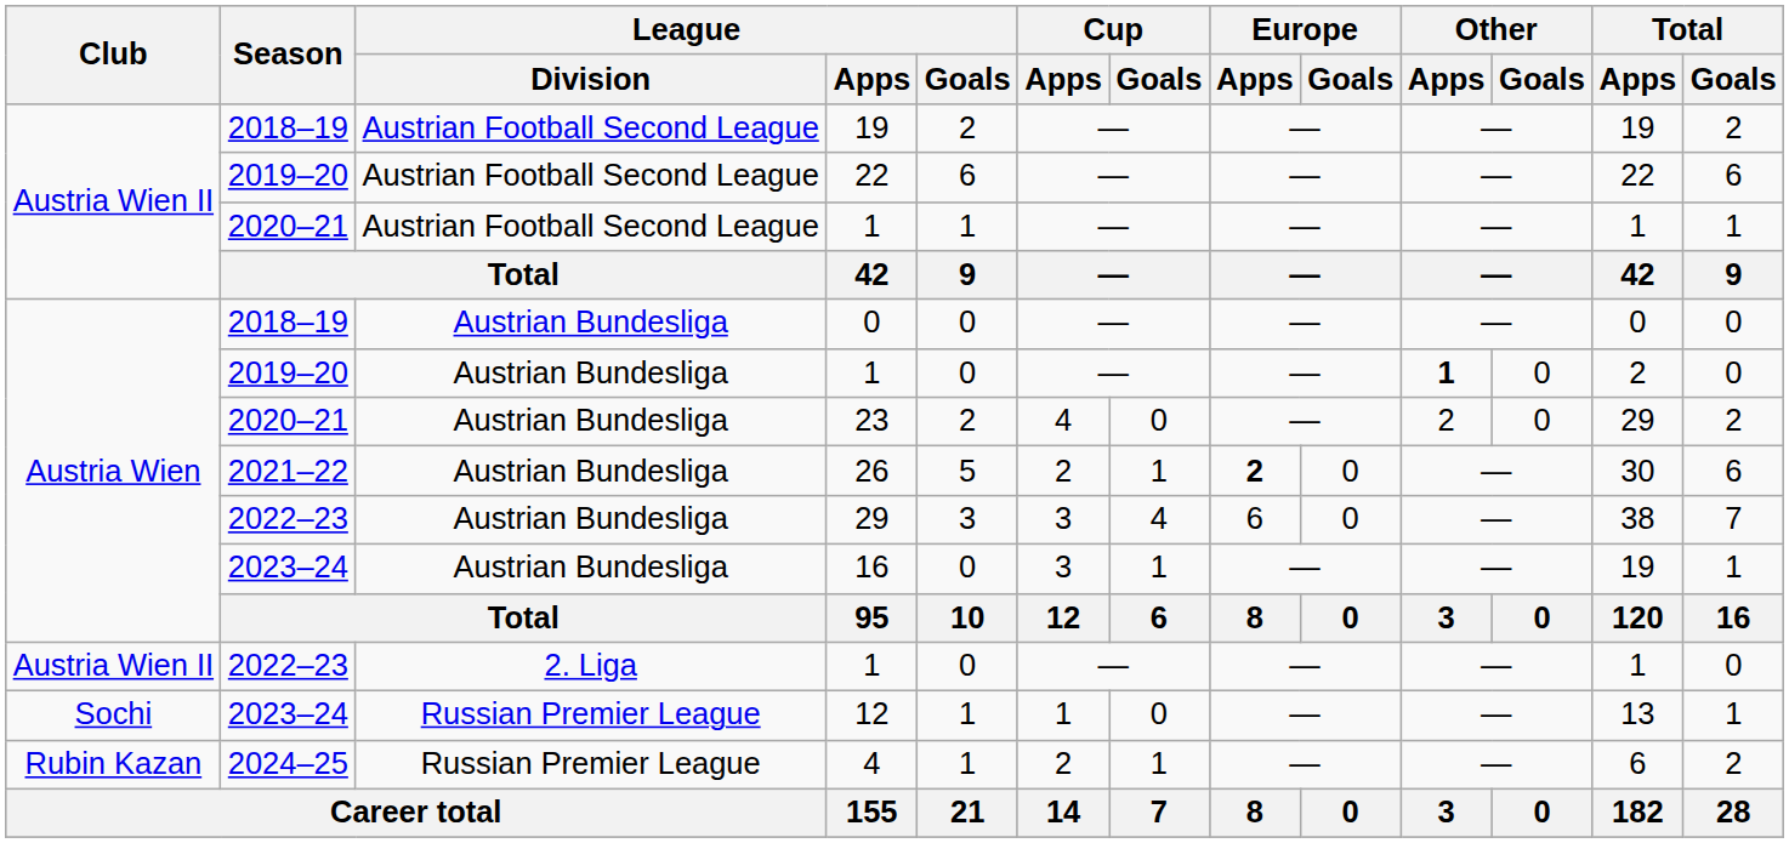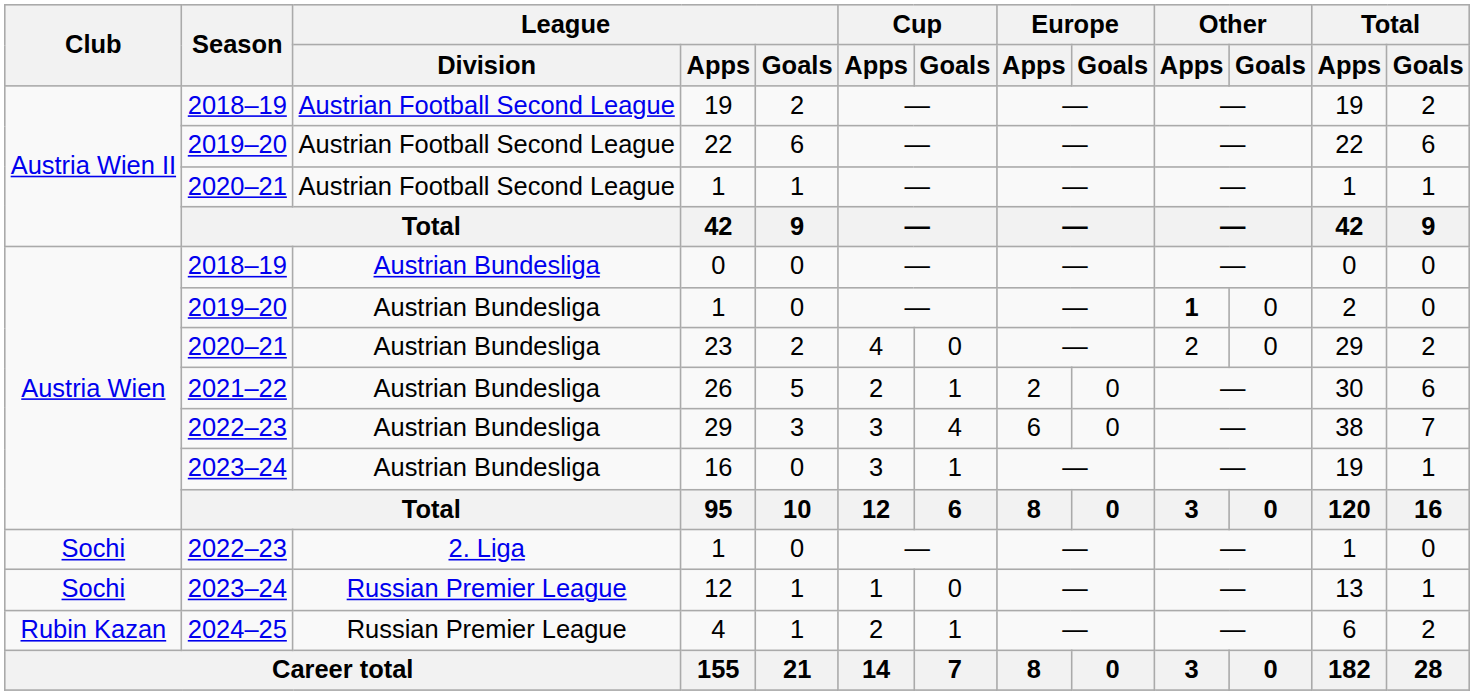 <table class=wikitable style=text-align:center>
 <tr>
 <th rowspan="2">Club</th>
 <th rowspan="2">Season</th>
 <th colspan="3">League</th>
 <th colspan="2">Cup</th>
 <th colspan="2">Europe</th>
 <th colspan="2">Other</th>
 <th colspan="2">Total</th>
 </tr>
 <tr>
 <th>Division</th>
 <th>Apps</th>
 <th>Goals</th>
 <th>Apps</th>
 <th>Goals</th>
 <th>Apps</th>
 <th>Goals</th>
 <th>Apps</th>
 <th>Goals</th>
 <th>Apps</th>
 <th>Goals</th>
 </tr>
 <tr>
 <td rowspan=4><a href='#'>Austria Wien II</a></td>
 <td><a href='#'>2018–19</a></td>
 <td><a href='#'>Austrian Football Second League</a></td>
 <td>19</td>
 <td>2</td>
 <td colspan="2">—</td>
 <td colspan="2">—</td>
 <td colspan="2">—</td>
 <td>19</td>
 <td>2</td>
 </tr>
 <tr>
 <td><a href='#'>2019–20</a></td>
 <td>Austrian Football Second League</td>
 <td>22</td>
 <td>6</td>
 <td colspan="2">—</td>
 <td colspan="2">—</td>
 <td colspan="2">—</td>
 <td>22</td>
 <td>6</td>
 </tr>
 <tr>
 <td><a href='#'>2020–21</a></td>
 <td>Austrian Football Second League</td>
 <td>1</td>
 <td>1</td>
 <td colspan="2">—</td>
 <td colspan="2">—</td>
 <td colspan="2">—</td>
 <td>1</td>
 <td>1</td>
 </tr>
 <tr>
 <th colspan="2">Total</th>
 <th>42</th>
 <th>9</th>
 <th colspan="2">—</th>
 <th colspan="2">—</th>
 <th colspan="2">—</th>
 <th>42</th>
 <th>9</th>
 </tr>
 <tr>
 <td rowspan=7><a href='#'>Austria Wien</a></td>
 <td><a href='#'>2018–19</a></td>
 <td><a href='#'>Austrian Bundesliga</a></td>
 <td>0</td>
 <td>0</td>
 <td colspan="2">—</td>
 <td colspan="2">—</td>
 <td colspan="2">—</td>
 <td>0</td>
 <td>0</td>
 </tr>
 <tr>
 <td><a href='#'>2019–20</a></td>
 <td>Austrian Bundesliga</td>
 <td>1</td>
 <td>0</td>
 <td colspan="2">—</td>
 <td colspan="2">—</td>
 <td><strong>1</strong></td>
 <td>0</td>
 <td>2</td>
 <td>0</td>
 </tr>
 <tr>
 <td><a href='#'>2020–21</a></td>
 <td>Austrian Bundesliga</td>
 <td>23</td>
 <td>2</td>
 <td>4</td>
 <td>0</td>
 <td colspan="2">—</td>
 <td>2</td>
 <td>0</td>
 <td>29</td>
 <td>2</td>
 </tr>
 <tr>
 <td><a href='#'>2021–22</a></td>
 <td>Austrian Bundesliga</td>
 <td>26</td>
 <td>5</td>
 <td>2</td>
 <td>1</td>
-<td><strong>2</strong></td>
+<td>2</td>
 <td>0</td>
 <td colspan="2">—</td>
 <td>30</td>
 <td>6</td>
 </tr>
 <tr>
 <td><a href='#'>2022–23</a></td>
 <td>Austrian Bundesliga</td>
 <td>29</td>
 <td>3</td>
 <td>3</td>
 <td>4</td>
 <td>6</td>
 <td>0</td>
 <td colspan="2">—</td>
 <td>38</td>
 <td>7</td>
 </tr>
 <tr>
 <td><a href='#'>2023–24</a></td>
 <td>Austrian Bundesliga</td>
 <td>16</td>
 <td>0</td>
 <td>3</td>
 <td>1</td>
 <td colspan="2">—</td>
 <td colspan="2">—</td>
 <td>19</td>
 <td>1</td>
 </tr>
 <tr>
 <th colspan="2">Total</th>
 <th>95</th>
 <th>10</th>
 <th>12</th>
 <th>6</th>
 <th>8</th>
 <th>0</th>
 <th>3</th>
 <th>0</th>
 <th>120</th>
 <th>16</th>
 </tr>
 <tr>
-<td><a href='#'>Austria Wien II</a></td>
+<td><a href='#'>Sochi</a></td>
 <td><a href='#'>2022–23</a></td>
 <td><a href='#'>2. Liga</a></td>
 <td>1</td>
 <td>0</td>
 <td colspan="2">—</td>
 <td colspan="2">—</td>
 <td colspan="2">—</td>
 <td>1</td>
 <td>0</td>
 </tr>
 <tr>
 <td><a href='#'>Sochi</a></td>
 <td><a href='#'>2023–24</a></td>
 <td><a href='#'>Russian Premier League</a></td>
 <td>12</td>
 <td>1</td>
 <td>1</td>
 <td>0</td>
 <td colspan="2">—</td>
 <td colspan="2">—</td>
 <td>13</td>
 <td>1</td>
 </tr>
 <tr>
 <td><a href='#'>Rubin Kazan</a></td>
 <td><a href='#'>2024–25</a></td>
 <td>Russian Premier League</td>
 <td>4</td>
 <td>1</td>
 <td>2</td>
 <td>1</td>
 <td colspan="2">—</td>
 <td colspan="2">—</td>
 <td>6</td>
 <td>2</td>
 </tr>
 <tr>
 <th colspan="3">Career total</th>
 <th>155</th>
 <th>21</th>
 <th>14</th>
 <th>7</th>
 <th>8</th>
 <th>0</th>
 <th>3</th>
 <th>0</th>
 <th>182</th>
 <th>28</th>
 </tr>
 </table>
